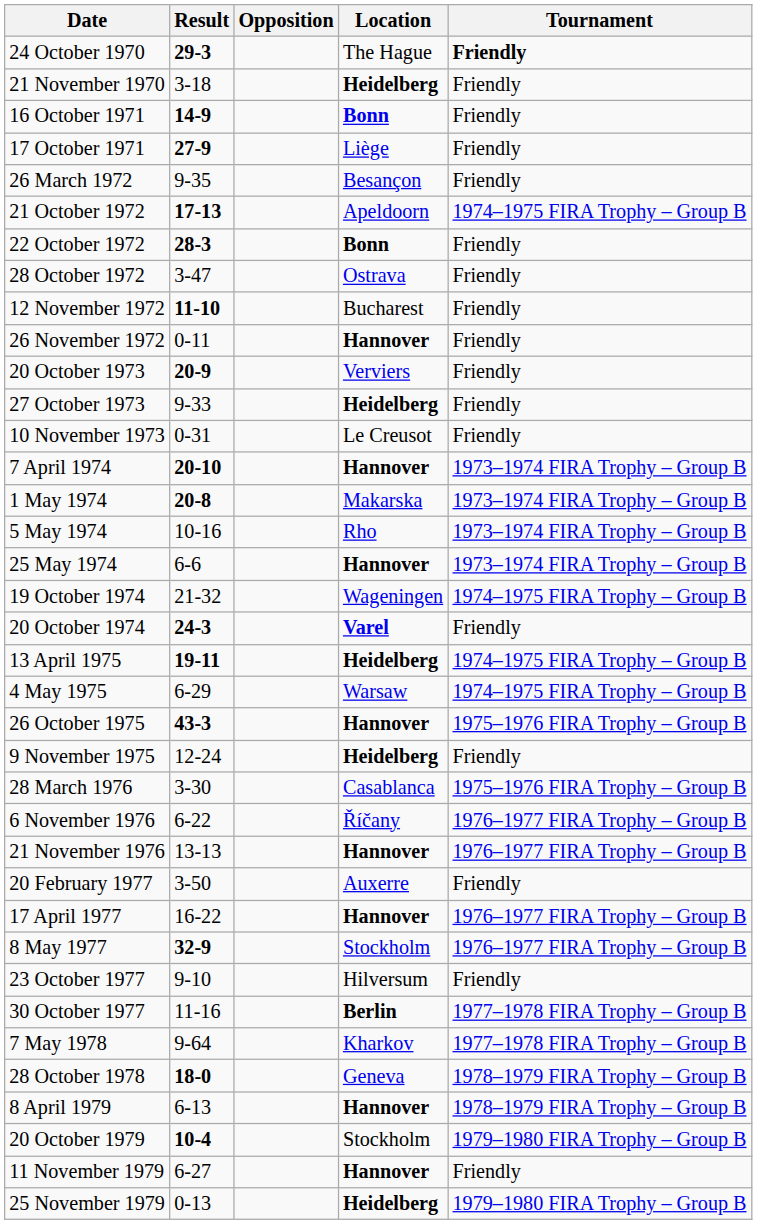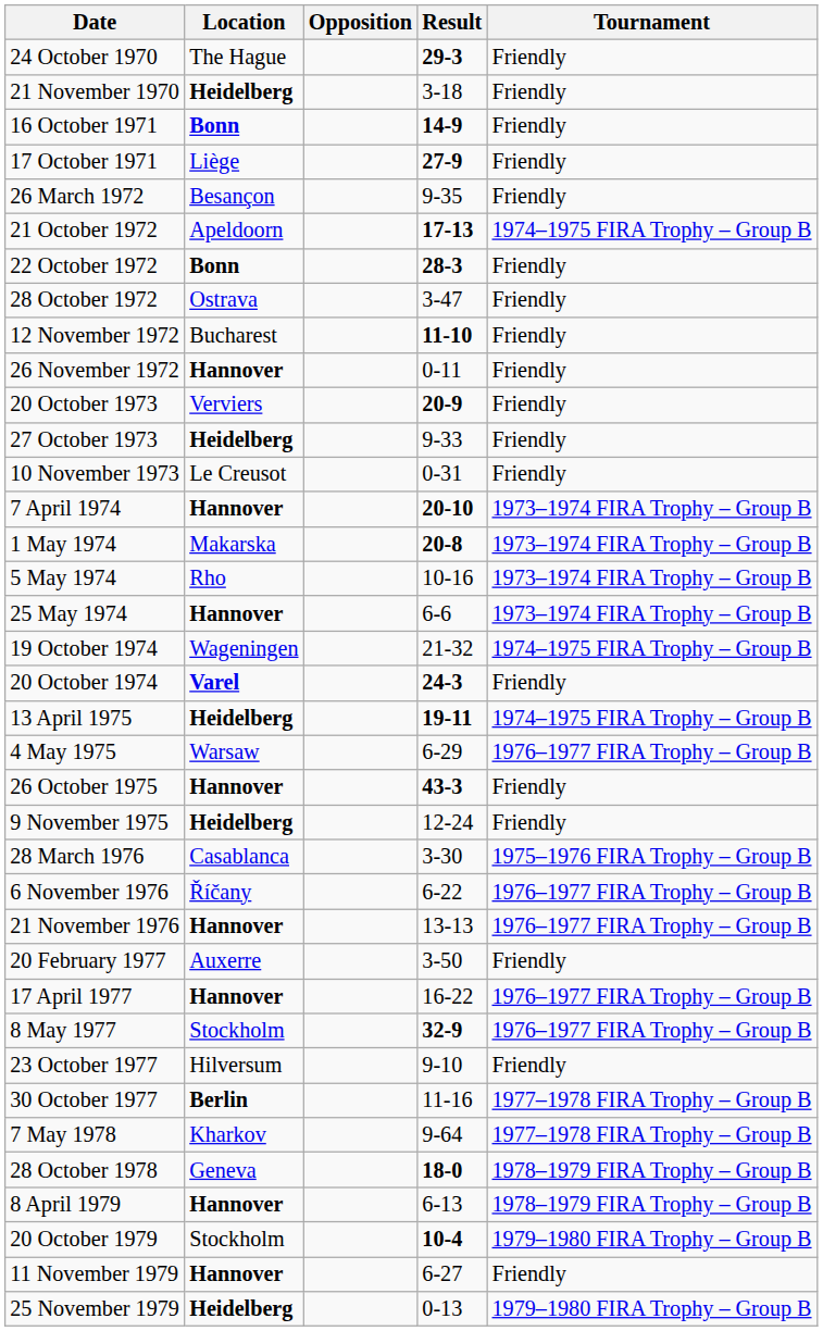 <table class="wikitable">
 <tr style="text-align:left;">
 <th>Date</th>
+<th>Location</th>
+<th>Opposition</th>
 <th>Result</th>
-<th>Opposition</th>
-<th>Location</th>
 <th>Tournament</th>
 </tr>
 <tr>
 <td>24 October 1970</td>
+<td>The Hague</td>
+<td></td>
 <td><strong>29-3</strong></td>
-<td></td>
-<td>The Hague</td>
-<td><strong>Friendly</strong></td>
+<td>Friendly</td>
 </tr>
 <tr>
 <td>21 November 1970</td>
+<td><strong>Heidelberg</strong></td>
+<td></td>
 <td>3-18</td>
-<td></td>
-<td><strong>Heidelberg</strong></td>
 <td>Friendly</td>
 </tr>
 <tr>
 <td>16 October 1971</td>
+<td><strong><a href='#'>Bonn</a></strong></td>
+<td></td>
 <td><strong>14-9</strong></td>
-<td></td>
-<td><strong><a href='#'>Bonn</a></strong></td>
 <td>Friendly</td>
 </tr>
 <tr>
 <td>17 October 1971</td>
+<td><a href='#'>Liège</a></td>
+<td></td>
 <td><strong>27-9</strong></td>
-<td></td>
-<td><a href='#'>Liège</a></td>
 <td>Friendly</td>
 </tr>
 <tr>
 <td>26 March 1972</td>
+<td><a href='#'>Besançon</a></td>
+<td></td>
 <td>9-35</td>
-<td></td>
-<td><a href='#'>Besançon</a></td>
 <td>Friendly</td>
 </tr>
 <tr>
 <td>21 October 1972</td>
+<td><a href='#'>Apeldoorn</a></td>
+<td></td>
 <td><strong>17-13</strong></td>
-<td></td>
-<td><a href='#'>Apeldoorn</a></td>
 <td><a href='#'>1974–1975 FIRA Trophy – Group B</a></td>
 </tr>
 <tr>
 <td>22 October 1972</td>
+<td><strong>Bonn</strong></td>
+<td></td>
 <td><strong>28-3</strong></td>
-<td></td>
-<td><strong>Bonn</strong></td>
 <td>Friendly</td>
 </tr>
 <tr>
 <td>28 October 1972</td>
+<td><a href='#'>Ostrava</a></td>
+<td></td>
 <td>3-47</td>
-<td></td>
-<td><a href='#'>Ostrava</a></td>
 <td>Friendly</td>
 </tr>
 <tr>
 <td>12 November 1972</td>
+<td>Bucharest</td>
+<td></td>
 <td><strong>11-10</strong></td>
-<td></td>
-<td>Bucharest</td>
 <td>Friendly</td>
 </tr>
 <tr>
 <td>26 November 1972</td>
+<td><strong>Hannover</strong></td>
+<td></td>
 <td>0-11</td>
-<td></td>
-<td><strong>Hannover</strong></td>
 <td>Friendly</td>
 </tr>
 <tr>
 <td>20 October 1973</td>
+<td><a href='#'>Verviers</a></td>
+<td></td>
 <td><strong>20-9</strong></td>
-<td></td>
-<td><a href='#'>Verviers</a></td>
 <td>Friendly</td>
 </tr>
 <tr>
 <td>27 October 1973</td>
+<td><strong>Heidelberg</strong></td>
+<td></td>
 <td>9-33</td>
-<td></td>
-<td><strong>Heidelberg</strong></td>
 <td>Friendly</td>
 </tr>
 <tr>
 <td>10 November 1973</td>
+<td>Le Creusot</td>
+<td></td>
 <td>0-31</td>
-<td></td>
-<td>Le Creusot</td>
 <td>Friendly</td>
 </tr>
 <tr>
 <td>7 April 1974</td>
+<td><strong>Hannover</strong></td>
+<td></td>
 <td><strong>20-10</strong></td>
-<td></td>
-<td><strong>Hannover</strong></td>
 <td><a href='#'>1973–1974 FIRA Trophy – Group B</a></td>
 </tr>
 <tr>
 <td>1 May 1974</td>
+<td><a href='#'>Makarska</a></td>
+<td></td>
 <td><strong>20-8</strong></td>
-<td></td>
-<td><a href='#'>Makarska</a></td>
 <td><a href='#'>1973–1974 FIRA Trophy – Group B</a></td>
 </tr>
 <tr>
 <td>5 May 1974</td>
+<td><a href='#'>Rho</a></td>
+<td></td>
 <td>10-16</td>
-<td></td>
-<td><a href='#'>Rho</a></td>
 <td><a href='#'>1973–1974 FIRA Trophy – Group B</a></td>
 </tr>
 <tr>
 <td>25 May 1974</td>
+<td><strong>Hannover</strong></td>
+<td></td>
 <td>6-6</td>
-<td></td>
-<td><strong>Hannover</strong></td>
 <td><a href='#'>1973–1974 FIRA Trophy – Group B</a></td>
 </tr>
 <tr>
 <td>19 October 1974</td>
+<td><a href='#'>Wageningen</a></td>
+<td></td>
 <td>21-32</td>
-<td></td>
-<td><a href='#'>Wageningen</a></td>
 <td><a href='#'>1974–1975 FIRA Trophy – Group B</a></td>
 </tr>
 <tr>
 <td>20 October 1974</td>
+<td><strong><a href='#'>Varel</a></strong></td>
+<td></td>
 <td><strong>24-3</strong></td>
-<td></td>
-<td><strong><a href='#'>Varel</a></strong></td>
 <td>Friendly</td>
 </tr>
 <tr>
 <td>13 April 1975</td>
+<td><strong>Heidelberg</strong></td>
+<td></td>
 <td><strong>19-11</strong></td>
-<td></td>
-<td><strong>Heidelberg</strong></td>
 <td><a href='#'>1974–1975 FIRA Trophy – Group B</a></td>
 </tr>
 <tr>
 <td>4 May 1975</td>
+<td><a href='#'>Warsaw</a></td>
+<td></td>
 <td>6-29</td>
-<td></td>
-<td><a href='#'>Warsaw</a></td>
-<td><a href='#'>1974–1975 FIRA Trophy – Group B</a></td>
+<td><a href='#'>1976–1977 FIRA Trophy – Group B</a></td>
 </tr>
 <tr>
 <td>26 October 1975</td>
+<td><strong>Hannover</strong></td>
+<td></td>
 <td><strong>43-3</strong></td>
-<td></td>
-<td><strong>Hannover</strong></td>
-<td><a href='#'>1975–1976 FIRA Trophy – Group B</a></td>
+<td>Friendly</td>
 </tr>
 <tr>
 <td>9 November 1975</td>
+<td><strong>Heidelberg</strong></td>
+<td></td>
 <td>12-24</td>
-<td></td>
-<td><strong>Heidelberg</strong></td>
 <td>Friendly</td>
 </tr>
 <tr>
 <td>28 March 1976</td>
+<td><a href='#'>Casablanca</a></td>
+<td></td>
 <td>3-30</td>
-<td></td>
-<td><a href='#'>Casablanca</a></td>
 <td><a href='#'>1975–1976 FIRA Trophy – Group B</a></td>
 </tr>
 <tr>
 <td>6 November 1976</td>
+<td><a href='#'>Říčany</a></td>
+<td></td>
 <td>6-22</td>
-<td></td>
-<td><a href='#'>Říčany</a></td>
 <td><a href='#'>1976–1977 FIRA Trophy – Group B</a></td>
 </tr>
 <tr>
 <td>21 November 1976</td>
+<td><strong>Hannover</strong></td>
+<td></td>
 <td>13-13</td>
-<td></td>
-<td><strong>Hannover</strong></td>
 <td><a href='#'>1976–1977 FIRA Trophy – Group B</a></td>
 </tr>
 <tr>
 <td>20 February 1977</td>
+<td><a href='#'>Auxerre</a></td>
+<td></td>
 <td>3-50</td>
-<td></td>
-<td><a href='#'>Auxerre</a></td>
 <td>Friendly</td>
 </tr>
 <tr>
 <td>17 April 1977</td>
+<td><strong>Hannover</strong></td>
+<td></td>
 <td>16-22</td>
-<td></td>
-<td><strong>Hannover</strong></td>
 <td><a href='#'>1976–1977 FIRA Trophy – Group B</a></td>
 </tr>
 <tr>
 <td>8 May 1977</td>
+<td><a href='#'>Stockholm</a></td>
+<td></td>
 <td><strong>32-9</strong></td>
-<td></td>
-<td><a href='#'>Stockholm</a></td>
 <td><a href='#'>1976–1977 FIRA Trophy – Group B</a></td>
 </tr>
 <tr>
 <td>23 October 1977</td>
+<td>Hilversum</td>
+<td></td>
 <td>9-10</td>
-<td></td>
-<td>Hilversum</td>
 <td>Friendly</td>
 </tr>
 <tr>
 <td>30 October 1977</td>
+<td><strong>Berlin</strong></td>
+<td></td>
 <td>11-16</td>
-<td></td>
-<td><strong>Berlin</strong></td>
 <td><a href='#'>1977–1978 FIRA Trophy – Group B</a></td>
 </tr>
 <tr>
 <td>7 May 1978</td>
+<td><a href='#'>Kharkov</a></td>
+<td></td>
 <td>9-64</td>
-<td></td>
-<td><a href='#'>Kharkov</a></td>
 <td><a href='#'>1977–1978 FIRA Trophy – Group B</a></td>
 </tr>
 <tr>
 <td>28 October 1978</td>
+<td><a href='#'>Geneva</a></td>
+<td></td>
 <td><strong>18-0</strong></td>
-<td></td>
-<td><a href='#'>Geneva</a></td>
 <td><a href='#'>1978–1979 FIRA Trophy – Group B</a></td>
 </tr>
 <tr>
 <td>8 April 1979</td>
+<td><strong>Hannover</strong></td>
+<td></td>
 <td>6-13</td>
-<td></td>
-<td><strong>Hannover</strong></td>
 <td><a href='#'>1978–1979 FIRA Trophy – Group B</a></td>
 </tr>
 <tr>
 <td>20 October 1979</td>
+<td>Stockholm</td>
+<td></td>
 <td><strong>10-4</strong></td>
-<td></td>
-<td>Stockholm</td>
 <td><a href='#'>1979–1980 FIRA Trophy – Group B</a></td>
 </tr>
 <tr>
 <td>11 November 1979</td>
+<td><strong>Hannover</strong></td>
+<td></td>
 <td>6-27</td>
-<td></td>
-<td><strong>Hannover</strong></td>
 <td>Friendly</td>
 </tr>
 <tr>
 <td>25 November 1979</td>
+<td><strong>Heidelberg</strong></td>
+<td></td>
 <td>0-13</td>
-<td></td>
-<td><strong>Heidelberg</strong></td>
 <td><a href='#'>1979–1980 FIRA Trophy – Group B</a></td>
 </tr>
 </table>
